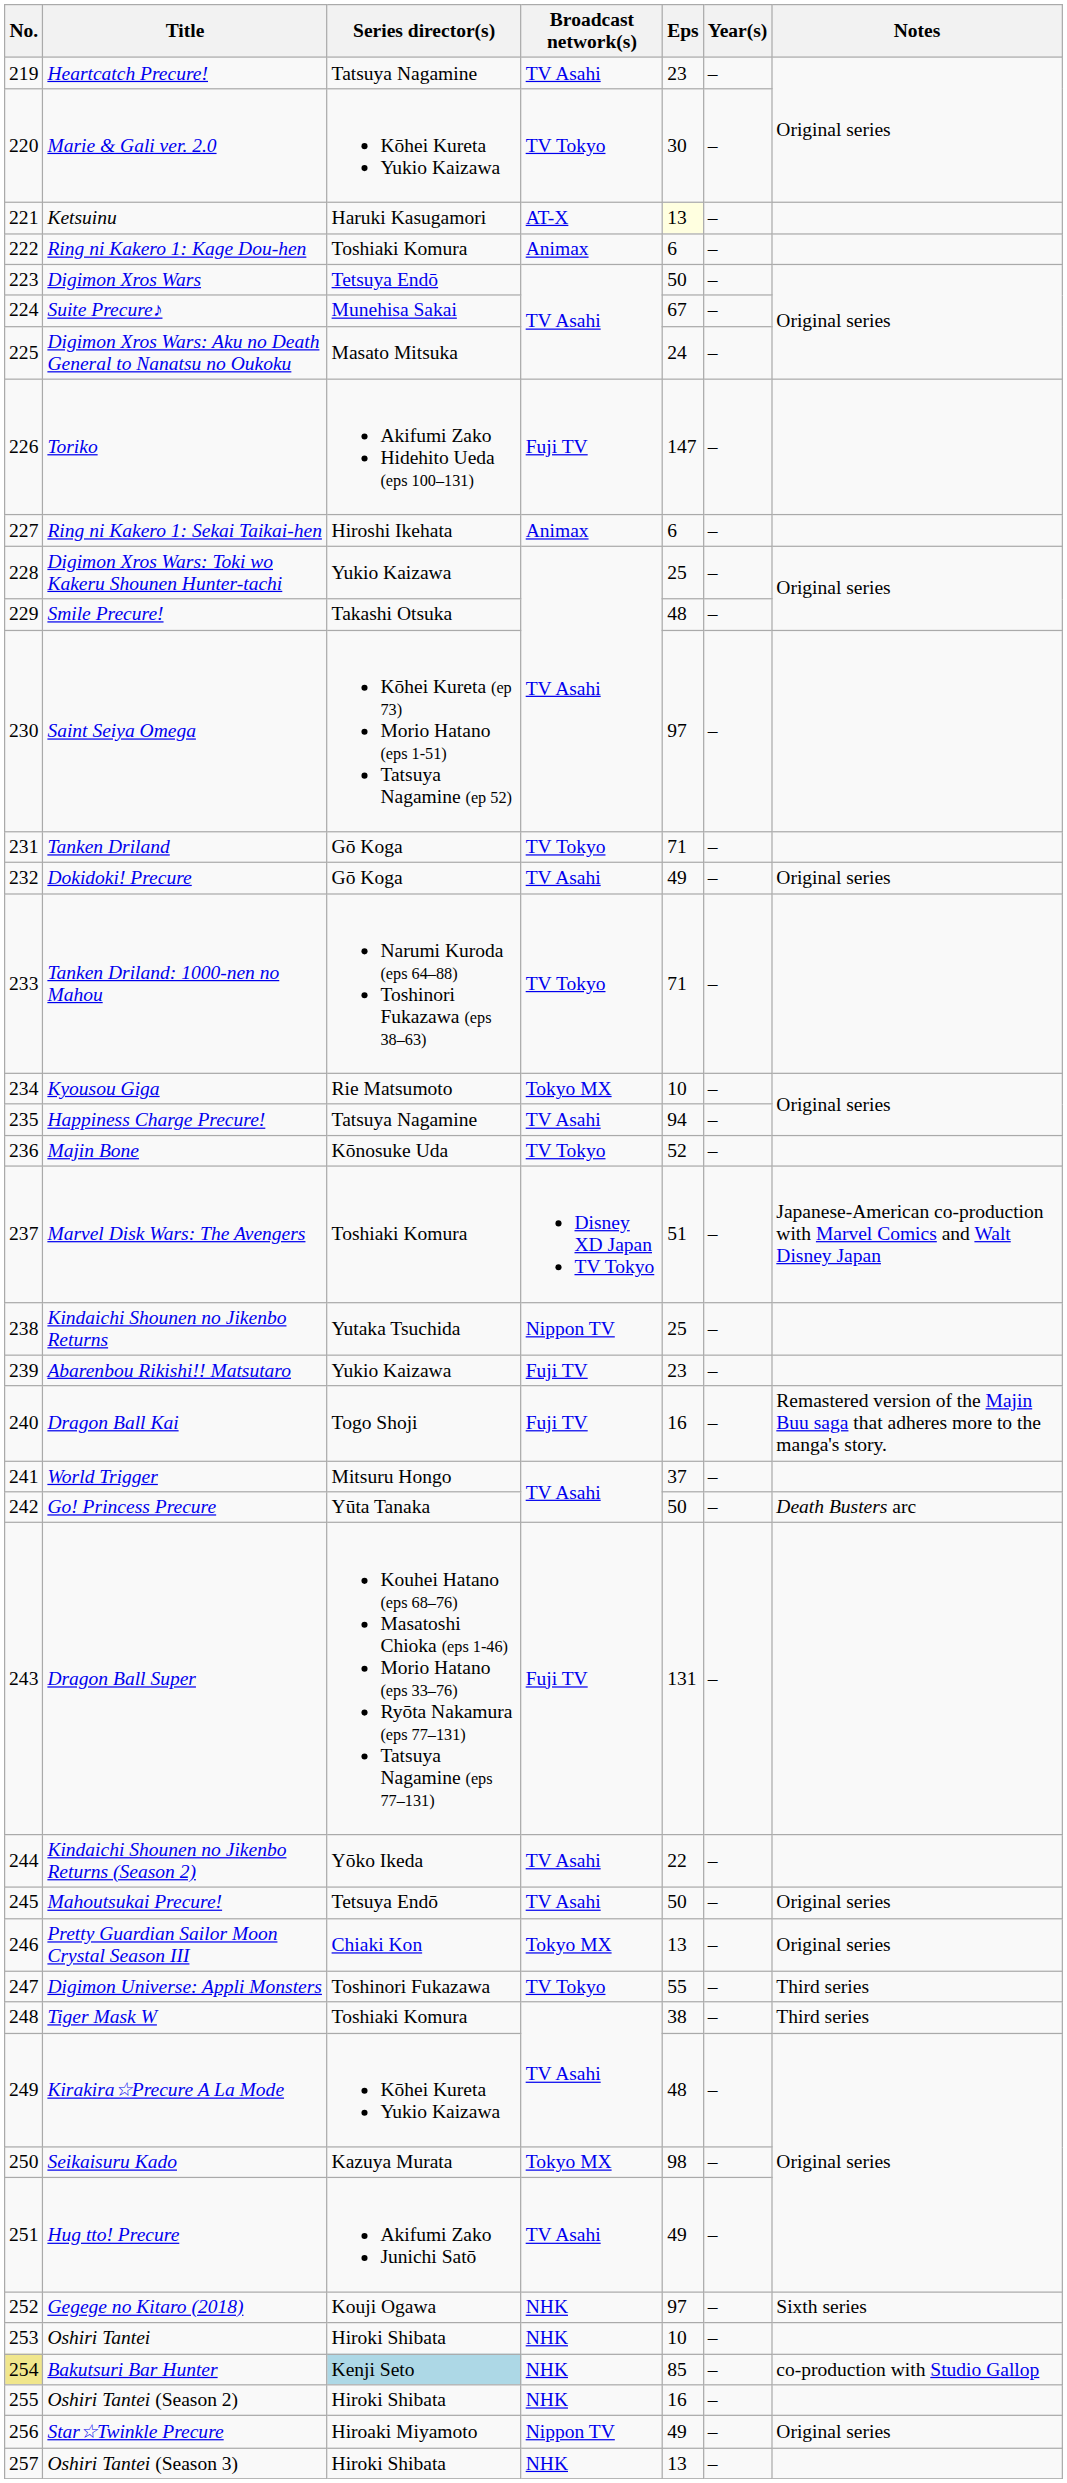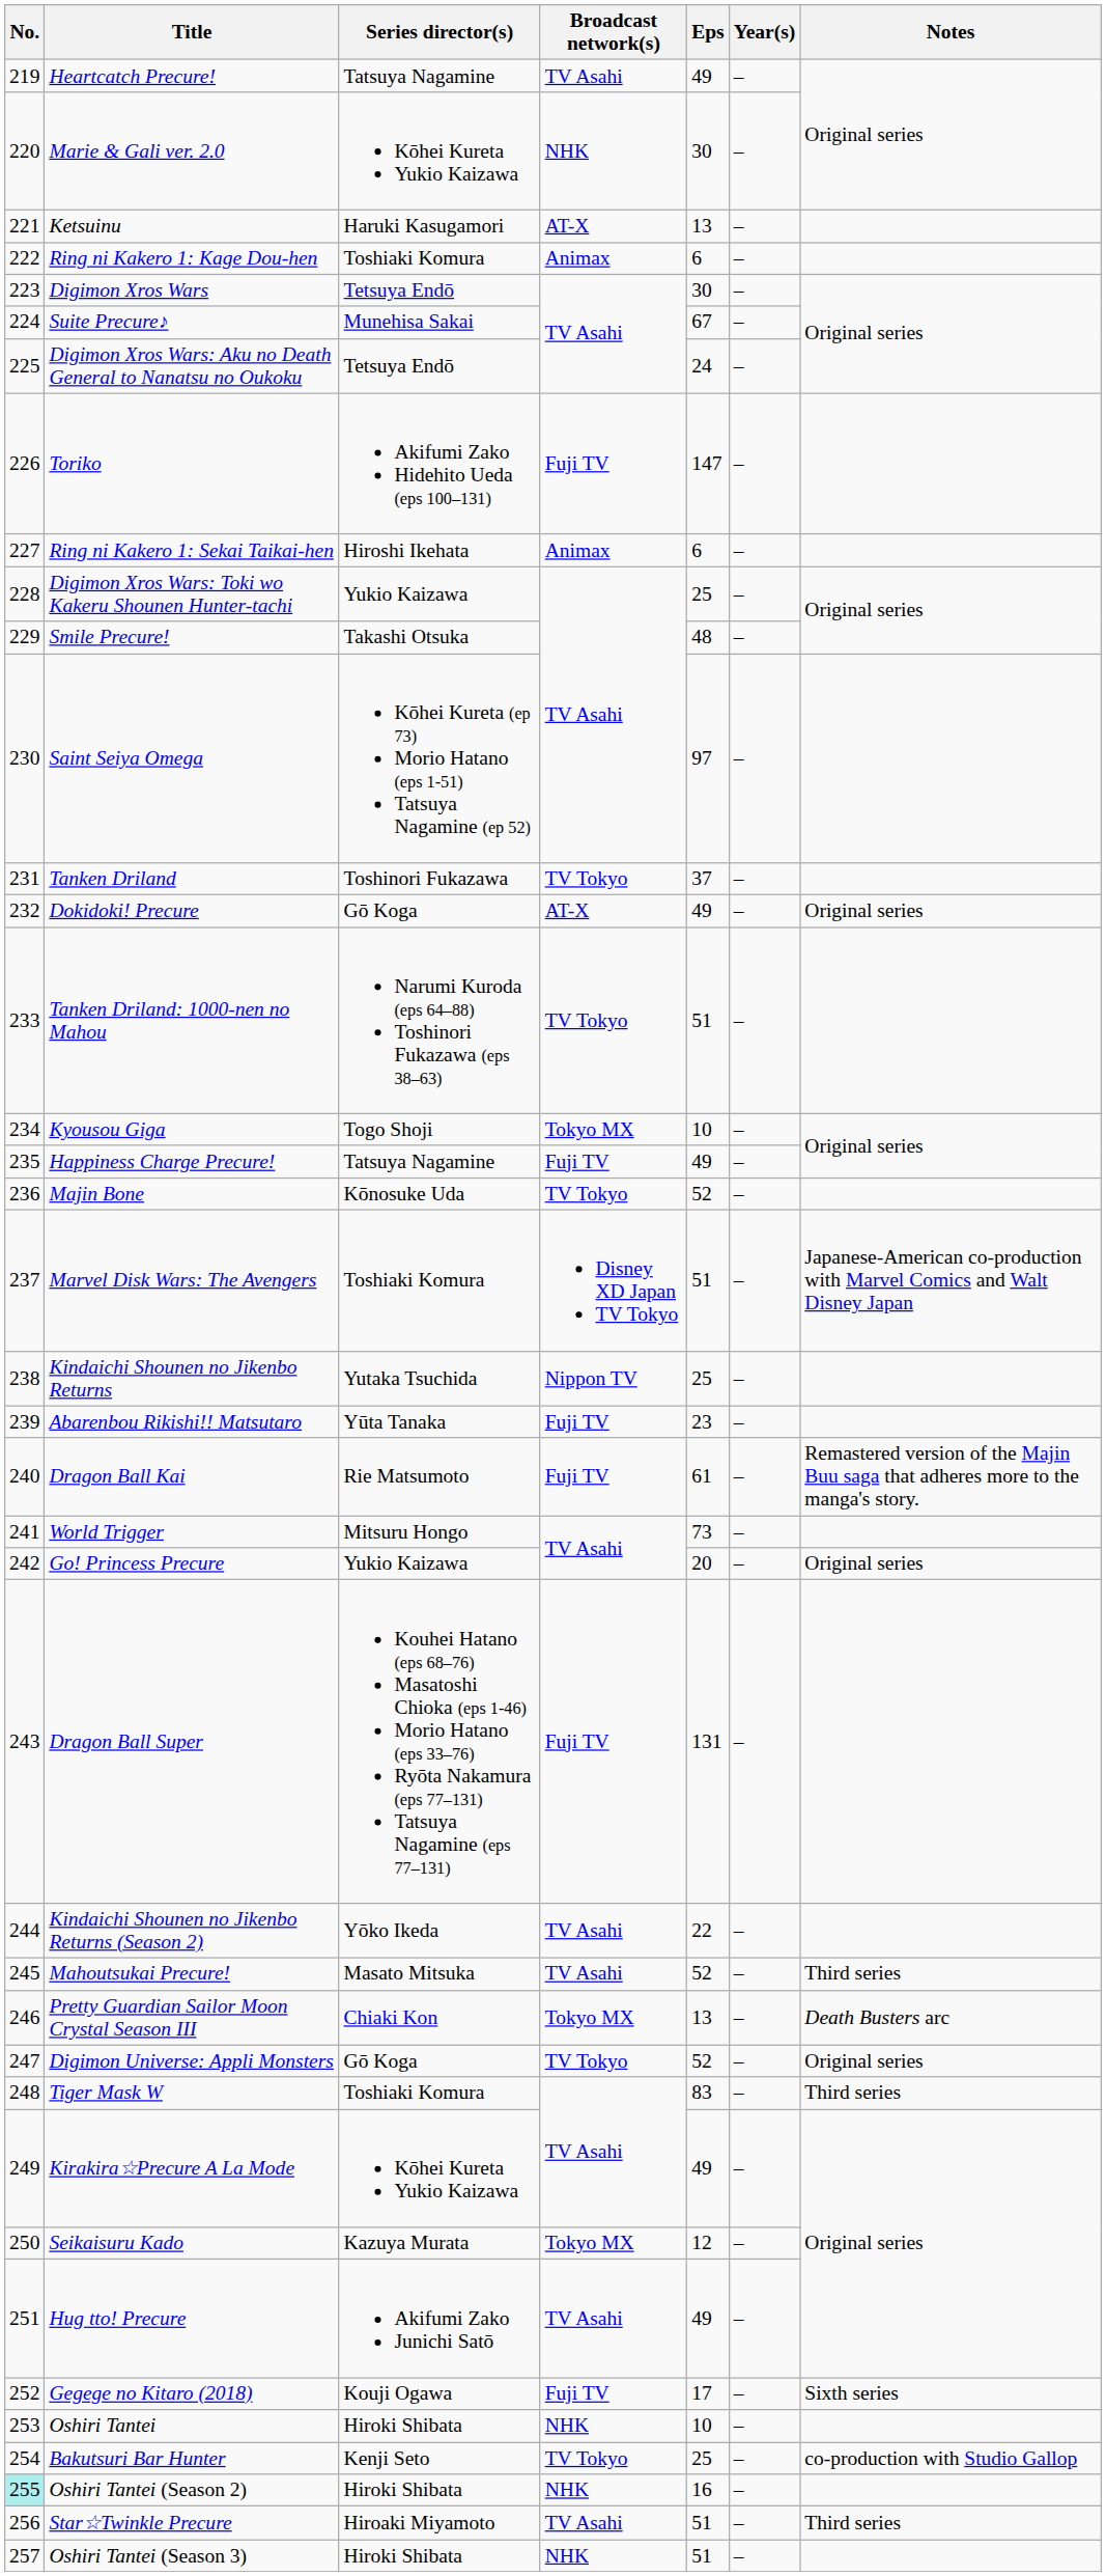 <table class="wikitable sortable">
 <tr>
 <th>No.</th>
 <th>Title</th>
 <th>Series director(s)</th>
 <th>Broadcast network(s)</th>
 <th>Eps</th>
 <th>Year(s)</th>
 <th>Notes</th>
 </tr>
 <tr>
 <td>219</td>
 <td><a href='#'><em>Heartcatch Precure!</em></a></td>
 <td>Tatsuya Nagamine</td>
 <td><a href='#'>TV Asahi</a></td>
-<td>23</td>
+<td>49</td>
 <td> – </td>
 <td rowspan="2">Original series</td>
 </tr>
 <tr>
 <td>220</td>
 <td><a href='#'><em>Marie & Gali ver. 2.0</em></a></td>
 <td><br><ul><li>Kōhei Kureta</li><li>Yukio Kaizawa</li></ul></td>
-<td><a href='#'>TV Tokyo</a></td>
+<td><a href='#'>NHK</a></td>
 <td>30</td>
 <td> – </td>
 </tr>
 <tr>
 <td>221</td>
 <td><em>Ketsuinu</em></td>
 <td>Haruki Kasugamori</td>
 <td><a href='#'>AT-X</a></td>
-<td style="background: lightyellow;">13</td>
+<td>13</td>
 <td> – </td>
 <td></td>
 </tr>
 <tr>
 <td>222</td>
 <td><a href='#'><em>Ring ni Kakero 1: Kage Dou-hen</em></a></td>
 <td>Toshiaki Komura</td>
 <td><a href='#'>Animax</a></td>
 <td>6</td>
 <td> – </td>
 <td></td>
 </tr>
 <tr>
 <td>223</td>
 <td><a href='#'><em>Digimon Xros Wars</em></a></td>
 <td><a href='#'>Tetsuya Endō</a></td>
 <td rowspan="3"><a href='#'>TV Asahi</a></td>
-<td>50</td>
+<td>30</td>
 <td> – </td>
 <td rowspan="3">Original series</td>
 </tr>
 <tr>
 <td>224</td>
 <td><a href='#'><em>Suite Precure♪</em></a></td>
 <td><a href='#'>Munehisa Sakai</a></td>
 <td>67</td>
 <td> – </td>
 </tr>
 <tr>
 <td>225</td>
 <td><a href='#'><em>Digimon Xros Wars: Aku no Death General to Nanatsu no Oukoku</em></a></td>
-<td>Masato Mitsuka</td>
+<td>Tetsuya Endō</td>
 <td>24</td>
 <td> – </td>
 </tr>
 <tr>
 <td>226</td>
 <td><em><a href='#'>Toriko</a></em></td>
 <td><br><ul><li>Akifumi Zako</li><li>Hidehito Ueda <small>(eps 100–131)</small></li></ul></td>
 <td><a href='#'>Fuji TV</a></td>
 <td>147</td>
 <td> – </td>
 <td></td>
 </tr>
 <tr>
 <td>227</td>
 <td><em><a href='#'>Ring ni Kakero 1: Sekai Taikai-hen</a></em></td>
 <td>Hiroshi Ikehata</td>
 <td><a href='#'>Animax</a></td>
 <td>6</td>
 <td> – </td>
 <td></td>
 </tr>
 <tr>
 <td>228</td>
 <td><a href='#'><em>Digimon Xros Wars: Toki wo Kakeru Shounen Hunter-tachi</em></a></td>
 <td>Yukio Kaizawa</td>
 <td rowspan="3"><a href='#'>TV Asahi</a></td>
 <td>25</td>
 <td> – </td>
 <td rowspan="2">Original series</td>
 </tr>
 <tr>
 <td>229</td>
 <td><a href='#'><em>Smile Precure!</em></a></td>
 <td>Takashi Otsuka</td>
 <td>48</td>
 <td> – </td>
 </tr>
 <tr>
 <td>230</td>
 <td><em><a href='#'>Saint Seiya Omega</a></em></td>
 <td><br><ul><li>Kōhei Kureta <small>(ep 73)</small></li><li>Morio Hatano <small>(eps 1-51)</small></li><li>Tatsuya Nagamine <small>(ep 52)</small></li></ul></td>
 <td>97</td>
 <td> – </td>
 <td></td>
 </tr>
 <tr>
 <td>231</td>
 <td><em><a href='#'>Tanken Driland</a></em></td>
-<td>Gō Koga</td>
+<td>Toshinori Fukazawa</td>
 <td><a href='#'>TV Tokyo</a></td>
-<td>71</td>
+<td>37</td>
 <td> – </td>
 <td></td>
 </tr>
 <tr>
 <td>232</td>
 <td><a href='#'><em>Dokidoki! Precure</em></a></td>
 <td>Gō Koga</td>
-<td><a href='#'>TV Asahi</a></td>
+<td><a href='#'>AT-X</a></td>
 <td>49</td>
 <td> – </td>
 <td>Original series</td>
 </tr>
 <tr>
 <td>233</td>
 <td><a href='#'><em>Tanken Driland: 1000-nen no Mahou</em></a></td>
 <td><br><ul><li>Narumi Kuroda <small>(eps 64–88)</small></li><li>Toshinori Fukazawa <small>(eps 38–63)</small></li></ul></td>
 <td><a href='#'>TV Tokyo</a></td>
-<td>71</td>
+<td>51</td>
 <td> – </td>
 <td></td>
 </tr>
 <tr>
 <td>234</td>
 <td><a href='#'><em>Kyousou Giga</em></a></td>
-<td>Rie Matsumoto</td>
+<td>Togo Shoji</td>
 <td><a href='#'>Tokyo MX</a></td>
 <td>10</td>
 <td> – </td>
 <td rowspan="2">Original series</td>
 </tr>
 <tr>
 <td>235</td>
 <td><a href='#'><em>Happiness Charge Precure!</em></a></td>
 <td>Tatsuya Nagamine</td>
-<td><a href='#'>TV Asahi</a></td>
-<td>94</td>
+<td><a href='#'>Fuji TV</a></td>
+<td>49</td>
 <td> – </td>
 </tr>
 <tr>
 <td>236</td>
 <td><em><a href='#'>Majin Bone</a></em></td>
 <td>Kōnosuke Uda</td>
 <td><a href='#'>TV Tokyo</a></td>
 <td>52</td>
 <td> – </td>
 <td></td>
 </tr>
 <tr>
 <td>237</td>
 <td><em><a href='#'>Marvel Disk Wars: The Avengers</a></em></td>
 <td>Toshiaki Komura</td>
 <td><br><ul><li><a href='#'>Disney XD Japan</a></li><li><a href='#'>TV Tokyo</a></li></ul></td>
 <td>51</td>
 <td> – </td>
 <td>Japanese-American co-production with <a href='#'>Marvel Comics</a> and <a href='#'>Walt Disney Japan</a></td>
 </tr>
 <tr>
 <td>238</td>
 <td><em><a href='#'>Kindaichi Shounen no Jikenbo Returns</a></em></td>
 <td>Yutaka Tsuchida</td>
 <td><a href='#'>Nippon TV</a></td>
 <td>25</td>
 <td> – </td>
 <td></td>
 </tr>
 <tr>
 <td>239</td>
 <td><a href='#'><em>Abarenbou Rikishi!! Matsutaro</em></a></td>
-<td>Yukio Kaizawa</td>
+<td>Yūta Tanaka</td>
 <td><a href='#'>Fuji TV</a></td>
 <td>23</td>
 <td> – </td>
 <td></td>
 </tr>
 <tr>
 <td>240</td>
 <td><em><a href='#'>Dragon Ball Kai</a></em></td>
-<td>Togo Shoji</td>
+<td>Rie Matsumoto</td>
 <td><a href='#'>Fuji TV</a></td>
-<td>16</td>
+<td>61</td>
 <td> – </td>
 <td>Remastered version of the <a href='#'>Majin Buu saga</a> that adheres more to the manga's story.</td>
 </tr>
 <tr>
 <td>241</td>
 <td><em><a href='#'>World Trigger</a></em></td>
 <td>Mitsuru Hongo</td>
 <td rowspan="2"><a href='#'>TV Asahi</a></td>
-<td>37</td>
+<td>73</td>
 <td> – </td>
 <td></td>
 </tr>
 <tr>
 <td>242</td>
 <td><a href='#'><em>Go! Princess Precure</em></a></td>
-<td>Yūta Tanaka</td>
-<td>50</td>
+<td>Yukio Kaizawa</td>
+<td>20</td>
 <td> – </td>
-<td><em>Death Busters</em> arc</td>
+<td>Original series</td>
 </tr>
 <tr>
 <td>243</td>
 <td><em><a href='#'>Dragon Ball Super</a></em></td>
 <td><br><ul><li>Kouhei Hatano <small>(eps 68–76)</small></li><li>Masatoshi Chioka <small>(eps 1-46)</small></li><li>Morio Hatano <small>(eps 33–76)</small></li><li>Ryōta Nakamura <small>(eps 77–131)</small></li><li>Tatsuya Nagamine <small>(eps 77–131)</small></li></ul></td>
 <td><a href='#'>Fuji TV</a></td>
 <td>131</td>
 <td> – </td>
 <td></td>
 </tr>
 <tr>
 <td>244</td>
 <td><a href='#'><em>Kindaichi Shounen no Jikenbo Returns (Season 2)</em></a></td>
 <td>Yōko Ikeda</td>
 <td><a href='#'>TV Asahi</a></td>
 <td>22</td>
 <td> – </td>
 <td></td>
 </tr>
 <tr>
 <td>245</td>
 <td><a href='#'><em>Mahoutsukai Precure!</em></a></td>
-<td>Tetsuya Endō</td>
+<td>Masato Mitsuka</td>
 <td><a href='#'>TV Asahi</a></td>
-<td>50</td>
+<td>52</td>
 <td> – </td>
-<td>Original series</td>
+<td>Third series</td>
 </tr>
 <tr>
 <td>246</td>
 <td><a href='#'><em>Pretty Guardian Sailor Moon Crystal Season III</em></a></td>
 <td><a href='#'>Chiaki Kon</a></td>
 <td><a href='#'>Tokyo MX</a></td>
 <td>13</td>
 <td> – </td>
-<td>Original series</td>
+<td><em>Death Busters</em> arc</td>
 </tr>
 <tr>
 <td>247</td>
 <td><a href='#'><em>Digimon Universe: Appli Monsters</em></a></td>
-<td>Toshinori Fukazawa</td>
+<td>Gō Koga</td>
 <td><a href='#'>TV Tokyo</a></td>
-<td>55</td>
+<td>52</td>
 <td> – </td>
-<td>Third series</td>
+<td>Original series</td>
 </tr>
 <tr>
 <td>248</td>
 <td><em><a href='#'>Tiger Mask W</a></em></td>
 <td>Toshiaki Komura</td>
 <td rowspan="2"><a href='#'>TV Asahi</a></td>
-<td>38</td>
+<td>83</td>
 <td> – </td>
 <td>Third series</td>
 </tr>
 <tr>
 <td>249</td>
 <td><a href='#'><em>Kirakira☆Precure A La Mode</em></a></td>
 <td><br><ul><li>Kōhei Kureta</li><li>Yukio Kaizawa</li></ul></td>
-<td>48</td>
+<td>49</td>
 <td> – </td>
 <td rowspan="3">Original series</td>
 </tr>
 <tr>
 <td>250</td>
 <td><a href='#'><em>Seikaisuru Kado</em></a></td>
 <td>Kazuya Murata</td>
 <td><a href='#'>Tokyo MX</a></td>
-<td>98</td>
+<td>12</td>
 <td> – </td>
 </tr>
 <tr>
 <td>251</td>
 <td><a href='#'><em>Hug tto! Precure</em></a></td>
 <td><br><ul><li>Akifumi Zako</li><li>Junichi Satō</li></ul></td>
 <td><a href='#'>TV Asahi</a></td>
 <td>49</td>
 <td> – </td>
 </tr>
 <tr>
 <td>252</td>
 <td><a href='#'><em>Gegege no Kitaro (2018)</em></a></td>
 <td>Kouji Ogawa</td>
-<td><a href='#'>NHK</a></td>
-<td>97</td>
+<td><a href='#'>Fuji TV</a></td>
+<td>17</td>
 <td> – </td>
 <td>Sixth series</td>
 </tr>
 <tr>
 <td>253</td>
 <td><em>Oshiri Tantei</em></td>
 <td>Hiroki Shibata</td>
 <td><a href='#'>NHK</a></td>
 <td>10</td>
 <td> – </td>
 <td></td>
 </tr>
 <tr>
-<td style="background: khaki;">254</td>
+<td>254</td>
 <td><em><a href='#'>Bakutsuri Bar Hunter</a></em></td>
-<td style="background: lightblue;">Kenji Seto</td>
-<td><a href='#'>NHK</a></td>
-<td>85</td>
+<td>Kenji Seto</td>
+<td><a href='#'>TV Tokyo</a></td>
+<td>25</td>
 <td> – </td>
 <td>co-production with <a href='#'>Studio Gallop</a></td>
 </tr>
 <tr>
-<td>255</td>
+<td style="background: paleturquoise;">255</td>
 <td><em>Oshiri Tantei</em> (Season 2)</td>
 <td>Hiroki Shibata</td>
 <td><a href='#'>NHK</a></td>
 <td>16</td>
 <td> – </td>
 <td></td>
 </tr>
 <tr>
 <td>256</td>
 <td><a href='#'><em>Star☆Twinkle Precure</em></a></td>
 <td>Hiroaki Miyamoto</td>
-<td><a href='#'>Nippon TV</a></td>
-<td>49</td>
+<td><a href='#'>TV Asahi</a></td>
+<td>51</td>
 <td> – </td>
-<td>Original series</td>
+<td>Third series</td>
 </tr>
 <tr>
 <td>257</td>
 <td><em>Oshiri Tantei</em> (Season 3)</td>
 <td>Hiroki Shibata</td>
 <td><a href='#'>NHK</a></td>
-<td>13</td>
+<td>51</td>
 <td> – </td>
 <td></td>
 </tr>
 </table>
